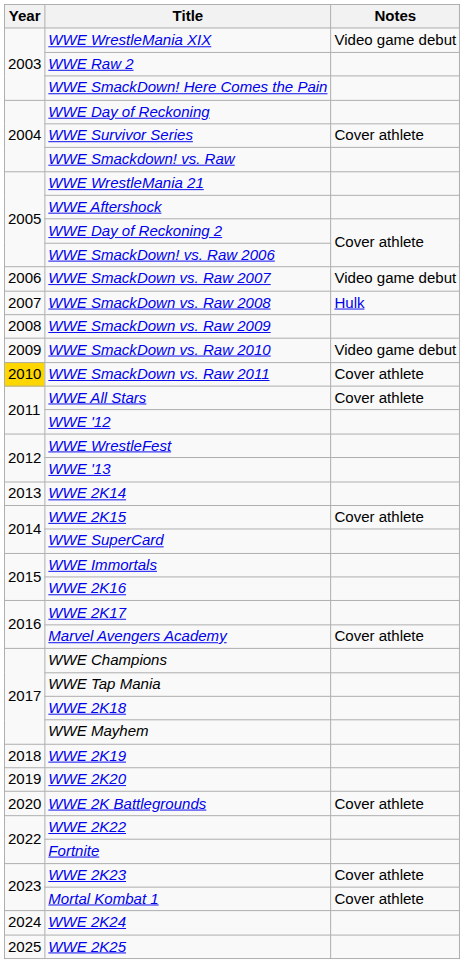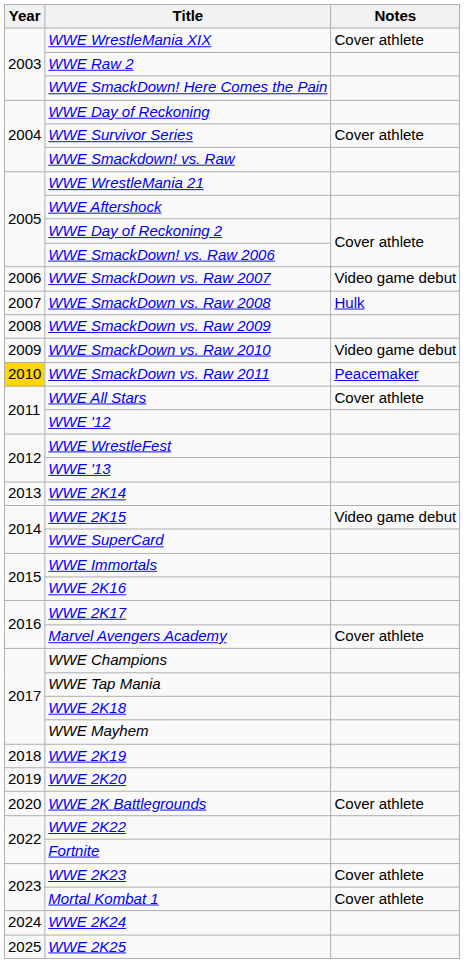 <table class="wikitable sortable">
 <tr>
 <th>Year</th>
 <th>Title</th>
 <th>Notes</th>
 </tr>
 <tr>
 <td rowspan="3">2003</td>
 <td><em><a href='#'>WWE WrestleMania XIX</a></em></td>
-<td>Video game debut</td>
+<td>Cover athlete</td>
 </tr>
 <tr>
 <td><em><a href='#'>WWE Raw 2</a></em></td>
 <td></td>
 </tr>
 <tr>
 <td><em><a href='#'>WWE SmackDown! Here Comes the Pain</a></em></td>
 <td></td>
 </tr>
 <tr>
 <td rowspan="3">2004</td>
 <td><em><a href='#'>WWE Day of Reckoning</a></em></td>
 <td></td>
 </tr>
 <tr>
 <td><em><a href='#'>WWE Survivor Series</a></em></td>
 <td>Cover athlete</td>
 </tr>
 <tr>
 <td><em><a href='#'>WWE Smackdown! vs. Raw</a></em></td>
 <td></td>
 </tr>
 <tr>
 <td rowspan="4">2005</td>
 <td><em><a href='#'>WWE WrestleMania 21</a></em></td>
 <td></td>
 </tr>
 <tr>
 <td><em><a href='#'>WWE Aftershock</a></em></td>
 <td></td>
 </tr>
 <tr>
 <td><em><a href='#'>WWE Day of Reckoning 2</a></em></td>
 <td rowspan="2">Cover athlete</td>
 </tr>
 <tr>
 <td><em><a href='#'>WWE SmackDown! vs. Raw 2006</a></em></td>
 </tr>
 <tr>
 <td>2006</td>
 <td><em><a href='#'>WWE SmackDown vs. Raw 2007</a></em></td>
 <td>Video game debut</td>
 </tr>
 <tr>
 <td>2007</td>
 <td><em><a href='#'>WWE SmackDown vs. Raw 2008</a></em></td>
 <td><a href='#'>Hulk</a></td>
 </tr>
 <tr>
 <td>2008</td>
 <td><em><a href='#'>WWE SmackDown vs. Raw 2009</a></em></td>
 <td></td>
 </tr>
 <tr>
 <td>2009</td>
 <td><em><a href='#'>WWE SmackDown vs. Raw 2010</a></em></td>
 <td>Video game debut</td>
 </tr>
 <tr>
 <td style="background: gold;">2010</td>
 <td><em><a href='#'>WWE SmackDown vs. Raw 2011</a></em></td>
-<td>Cover athlete</td>
+<td><a href='#'>Peacemaker</a></td>
 </tr>
 <tr>
 <td rowspan="2">2011</td>
 <td><em><a href='#'>WWE All Stars</a></em></td>
 <td>Cover athlete</td>
 </tr>
 <tr>
 <td><em><a href='#'>WWE '12</a></em></td>
 <td></td>
 </tr>
 <tr>
 <td rowspan="2">2012</td>
 <td><em><a href='#'>WWE WrestleFest</a></em></td>
 <td></td>
 </tr>
 <tr>
 <td><em><a href='#'>WWE '13</a></em></td>
 <td></td>
 </tr>
 <tr>
 <td>2013</td>
 <td><em><a href='#'>WWE 2K14</a></em></td>
 <td></td>
 </tr>
 <tr>
 <td rowspan="2">2014</td>
 <td><em><a href='#'>WWE 2K15</a></em></td>
-<td>Cover athlete</td>
+<td>Video game debut</td>
 </tr>
 <tr>
 <td><em><a href='#'>WWE SuperCard</a></em></td>
 <td></td>
 </tr>
 <tr>
 <td rowspan="2">2015</td>
 <td><em><a href='#'>WWE Immortals</a></em></td>
 <td></td>
 </tr>
 <tr>
 <td><em><a href='#'>WWE 2K16</a></em></td>
 <td></td>
 </tr>
 <tr>
 <td rowspan="2">2016</td>
 <td><em><a href='#'>WWE 2K17</a></em></td>
 <td></td>
 </tr>
 <tr>
 <td><em><a href='#'>Marvel Avengers Academy</a></em></td>
 <td>Cover athlete</td>
 </tr>
 <tr>
 <td rowspan="4">2017</td>
 <td><em>WWE Champions</em></td>
 <td></td>
 </tr>
 <tr>
 <td><em>WWE Tap Mania</em></td>
 <td></td>
 </tr>
 <tr>
 <td><em><a href='#'>WWE 2K18</a></em></td>
 <td></td>
 </tr>
 <tr>
 <td><em>WWE Mayhem</em></td>
 <td></td>
 </tr>
 <tr>
 <td>2018</td>
 <td><em><a href='#'>WWE 2K19</a></em></td>
 <td></td>
 </tr>
 <tr>
 <td>2019</td>
 <td><em><a href='#'>WWE 2K20</a></em></td>
 <td></td>
 </tr>
 <tr>
 <td>2020</td>
 <td><em><a href='#'>WWE 2K Battlegrounds</a></em></td>
 <td>Cover athlete</td>
 </tr>
 <tr>
 <td rowspan="2">2022</td>
 <td><em><a href='#'>WWE 2K22</a></em></td>
 <td></td>
 </tr>
 <tr>
 <td><em><a href='#'>Fortnite</a></em></td>
 <td></td>
 </tr>
 <tr>
 <td rowspan="2">2023</td>
 <td><em><a href='#'>WWE 2K23</a></em></td>
 <td>Cover athlete</td>
 </tr>
 <tr>
 <td><em><a href='#'>Mortal Kombat 1</a></em></td>
 <td>Cover athlete</td>
 </tr>
 <tr>
 <td>2024</td>
 <td><em><a href='#'>WWE 2K24</a></em></td>
 <td></td>
 </tr>
 <tr>
 <td>2025</td>
 <td><em><a href='#'>WWE 2K25</a></em></td>
 <td></td>
 </tr>
 </table>
